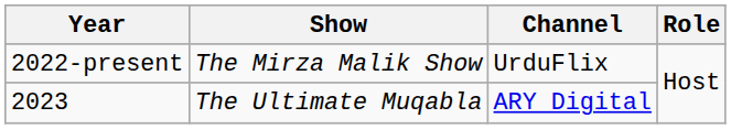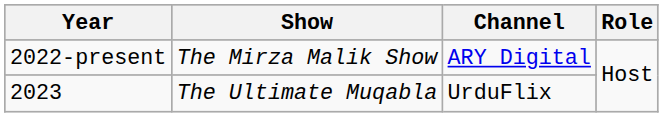 <table class="wikitable">
 <tr>
 <th>Year</th>
 <th>Show</th>
 <th>Channel</th>
 <th>Role</th>
 </tr>
 <tr>
 <td>2022-present</td>
 <td><em>The Mirza Malik Show</em></td>
-<td>UrduFlix</td>
+<td><a href='#'>ARY Digital</a></td>
 <td rowspan="2">Host</td>
 </tr>
 <tr>
 <td>2023</td>
 <td><em>The Ultimate Muqabla</em></td>
-<td><a href='#'>ARY Digital</a></td>
+<td>UrduFlix</td>
 </tr>
 </table>
